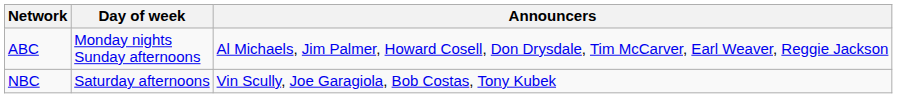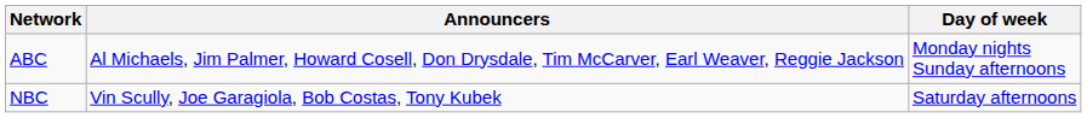 <table class="wikitable">
 <tr>
 <th>Network</th>
+<th>Announcers</th>
 <th>Day of week</th>
-<th>Announcers</th>
 </tr>
 <tr>
 <td><a href='#'>ABC</a></td>
+<td><a href='#'>Al Michaels</a>, <a href='#'>Jim Palmer</a>, <a href='#'>Howard Cosell</a>, <a href='#'>Don Drysdale</a>, <a href='#'>Tim McCarver</a>, <a href='#'>Earl Weaver</a>, <a href='#'>Reggie Jackson</a></td>
 <td><a href='#'>Monday nights</a><br><a href='#'>Sunday afternoons</a></td>
-<td><a href='#'>Al Michaels</a>, <a href='#'>Jim Palmer</a>, <a href='#'>Howard Cosell</a>, <a href='#'>Don Drysdale</a>, <a href='#'>Tim McCarver</a>, <a href='#'>Earl Weaver</a>, <a href='#'>Reggie Jackson</a></td>
 </tr>
 <tr>
 <td><a href='#'>NBC</a></td>
+<td><a href='#'>Vin Scully</a>, <a href='#'>Joe Garagiola</a>, <a href='#'>Bob Costas</a>, <a href='#'>Tony Kubek</a></td>
 <td><a href='#'>Saturday afternoons</a></td>
-<td><a href='#'>Vin Scully</a>, <a href='#'>Joe Garagiola</a>, <a href='#'>Bob Costas</a>, <a href='#'>Tony Kubek</a></td>
 </tr>
 </table>
